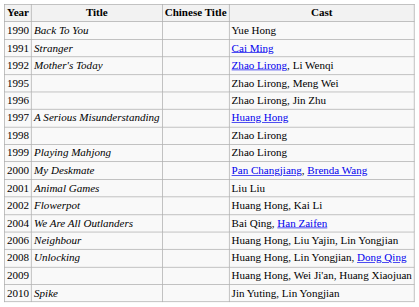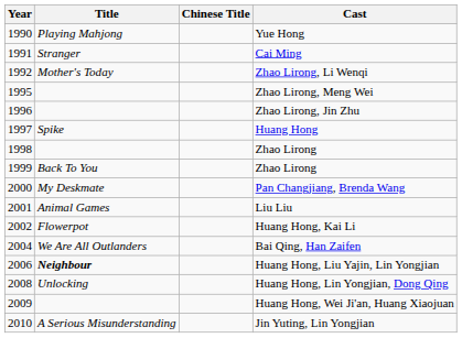 <table class="wikitable">
 <tr>
 <th>Year</th>
 <th>Title</th>
 <th>Chinese Title</th>
 <th>Cast</th>
 </tr>
 <tr>
 <td>1990</td>
-<td><em>Back To You</em></td>
+<td><em>Playing Mahjong</em></td>
 <td></td>
 <td>Yue Hong</td>
 </tr>
 <tr>
 <td>1991</td>
 <td><em>Stranger</em></td>
 <td></td>
 <td><a href='#'>Cai Ming</a></td>
 </tr>
 <tr>
 <td>1992</td>
 <td><em>Mother's Today</em></td>
 <td></td>
 <td><a href='#'>Zhao Lirong</a>, Li Wenqi</td>
 </tr>
 <tr>
 <td>1995</td>
 <td></td>
 <td></td>
 <td>Zhao Lirong, Meng Wei</td>
 </tr>
 <tr>
 <td>1996</td>
 <td></td>
 <td></td>
 <td>Zhao Lirong, Jin Zhu</td>
 </tr>
 <tr>
 <td>1997</td>
-<td><em>A Serious Misunderstanding</em></td>
+<td><em>Spike</em></td>
 <td></td>
 <td><a href='#'>Huang Hong</a></td>
 </tr>
 <tr>
 <td>1998</td>
 <td></td>
 <td></td>
 <td>Zhao Lirong</td>
 </tr>
 <tr>
 <td>1999</td>
-<td><em>Playing Mahjong</em></td>
+<td><em>Back To You</em></td>
 <td></td>
 <td>Zhao Lirong</td>
 </tr>
 <tr>
 <td>2000</td>
 <td><em>My Deskmate</em></td>
 <td></td>
 <td><a href='#'>Pan Changjiang</a>, <a href='#'>Brenda Wang</a></td>
 </tr>
 <tr>
 <td>2001</td>
 <td><em>Animal Games</em></td>
 <td></td>
 <td>Liu Liu</td>
 </tr>
 <tr>
 <td>2002</td>
 <td><em>Flowerpot</em></td>
 <td></td>
 <td>Huang Hong, Kai Li</td>
 </tr>
 <tr>
 <td>2004</td>
 <td><em>We Are All Outlanders</em></td>
 <td></td>
 <td>Bai Qing, <a href='#'>Han Zaifen</a></td>
 </tr>
 <tr>
 <td>2006</td>
-<td><em>Neighbour</em></td>
+<td><strong><em>Neighbour</em></strong></td>
 <td></td>
 <td>Huang Hong, Liu Yajin, Lin Yongjian</td>
 </tr>
 <tr>
 <td>2008</td>
 <td><em>Unlocking</em></td>
 <td></td>
 <td>Huang Hong, Lin Yongjian, <a href='#'>Dong Qing</a></td>
 </tr>
 <tr>
 <td>2009</td>
 <td></td>
 <td></td>
 <td>Huang Hong, Wei Ji'an, Huang Xiaojuan</td>
 </tr>
 <tr>
 <td>2010</td>
-<td><em>Spike</em></td>
+<td><em>A Serious Misunderstanding</em></td>
 <td></td>
 <td>Jin Yuting, Lin Yongjian</td>
 </tr>
 </table>
